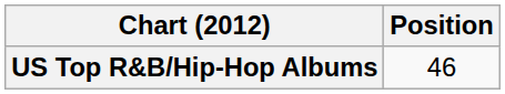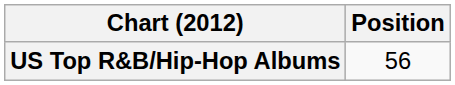 <table class="wikitable plainrowheaders">
 <tr>
 <th scope="col">Chart (2012)</th>
 <th scope="col">Position</th>
 </tr>
 <tr>
 <th scope="row">US Top R&B/Hip-Hop Albums</th>
-<td align="center">46</td>
+<td align="center">56</td>
 </tr>
 </table>
